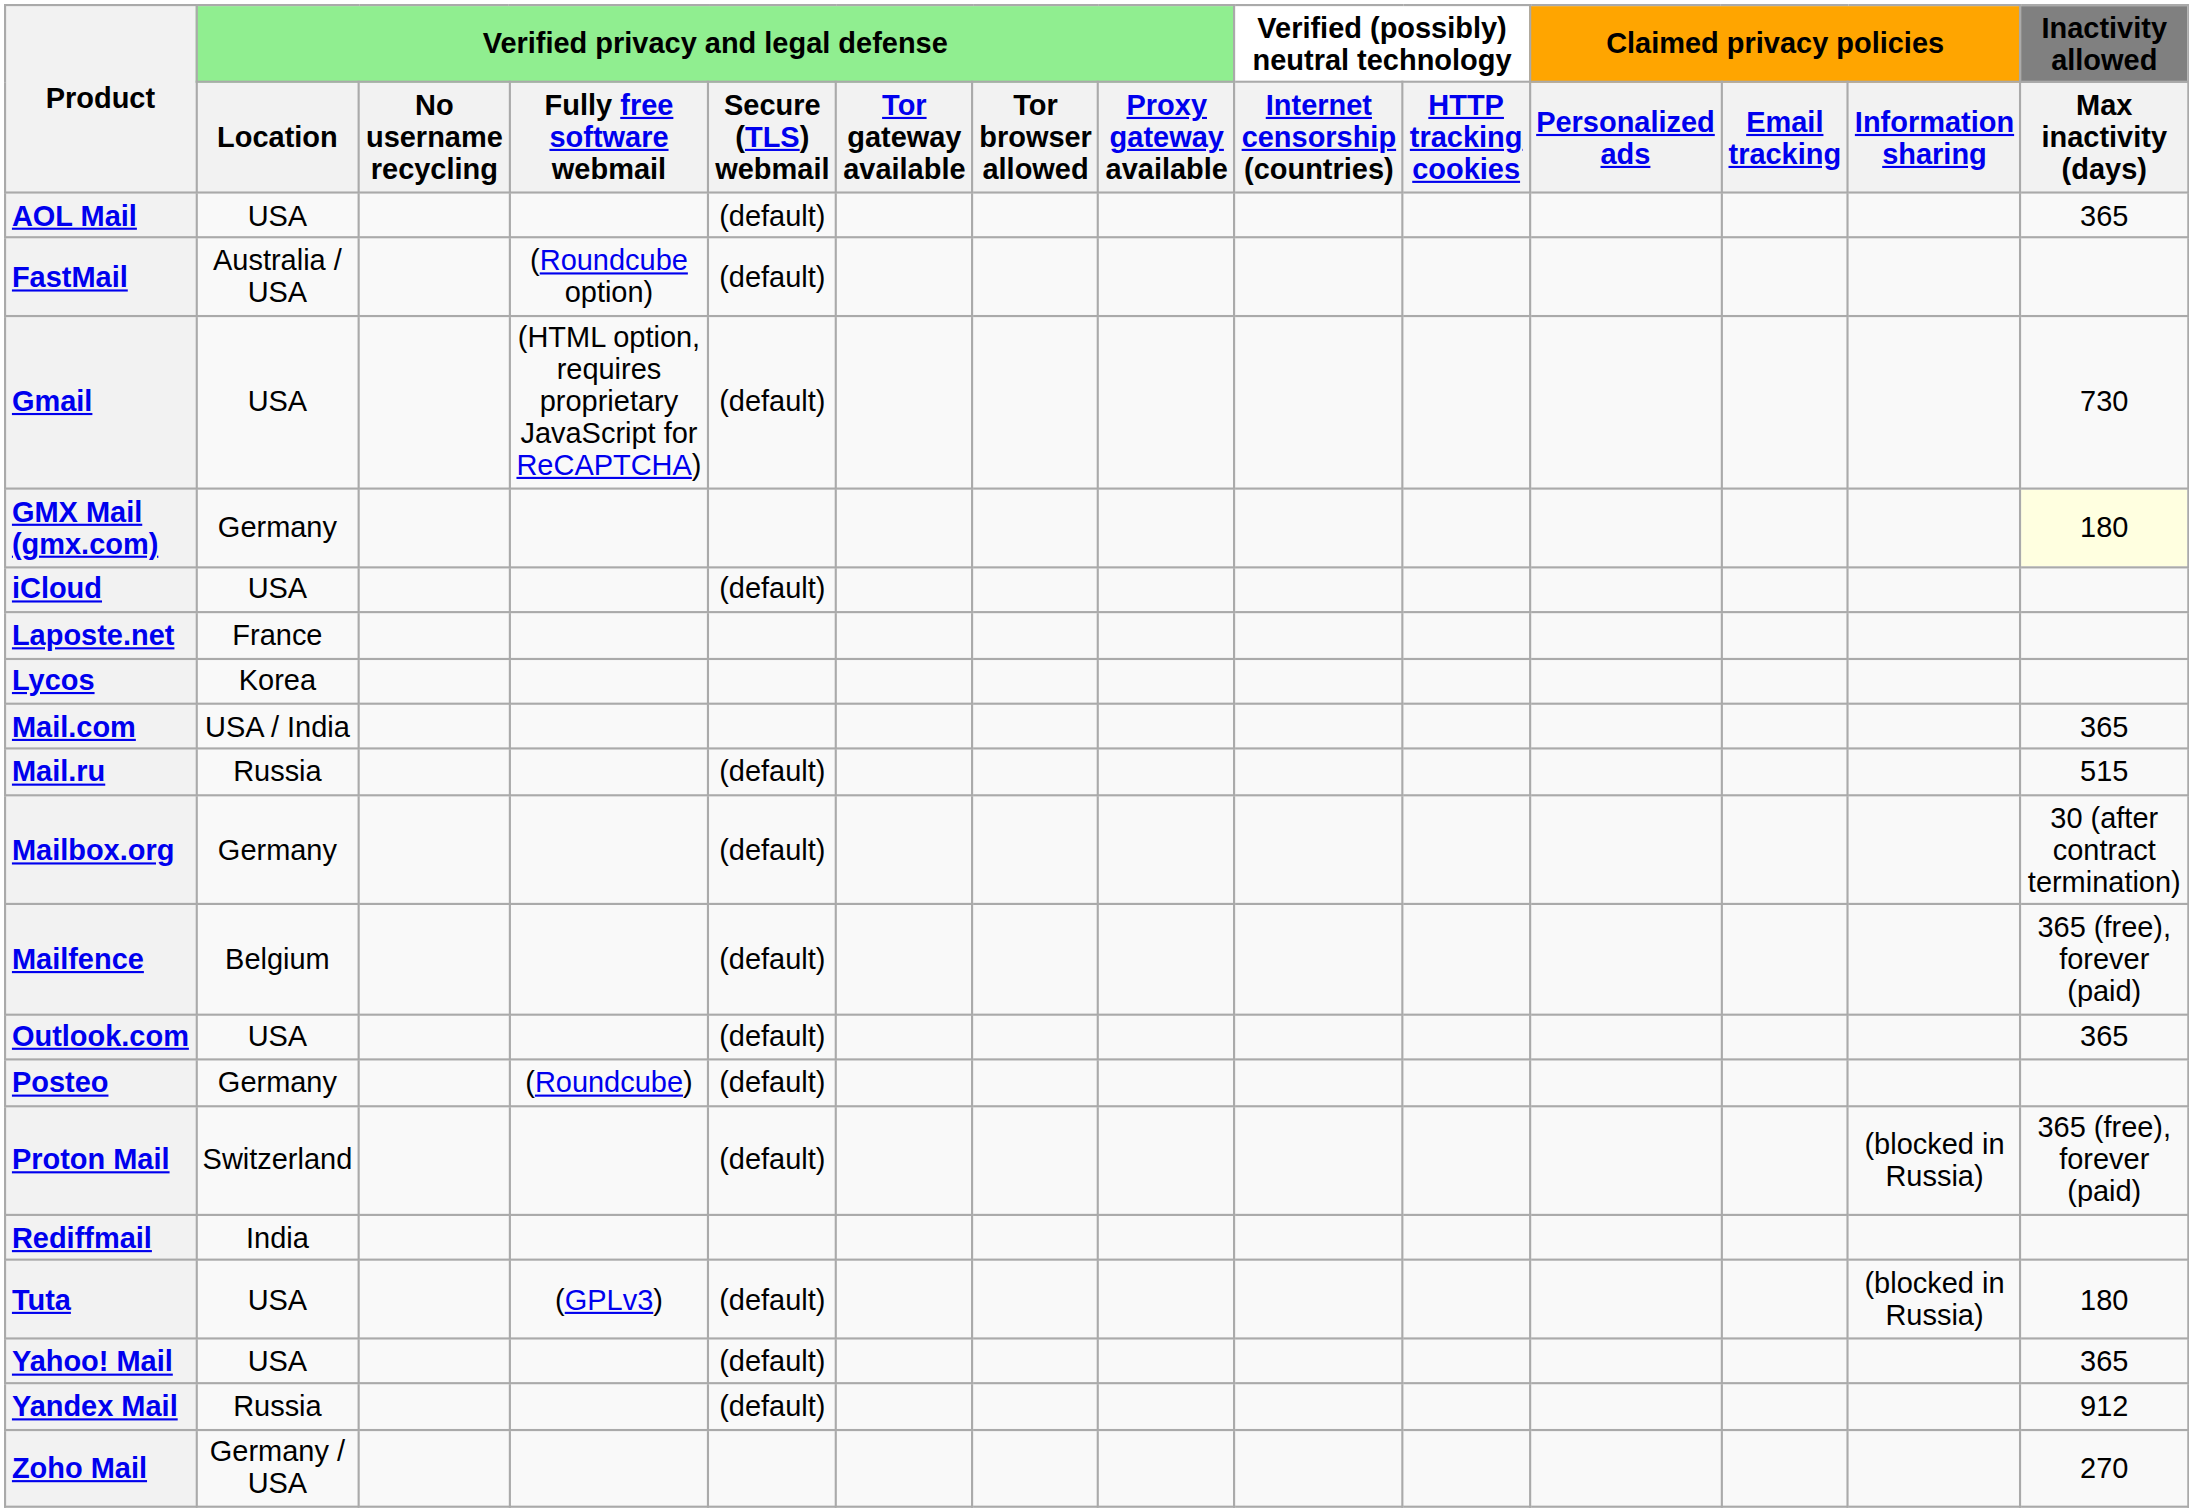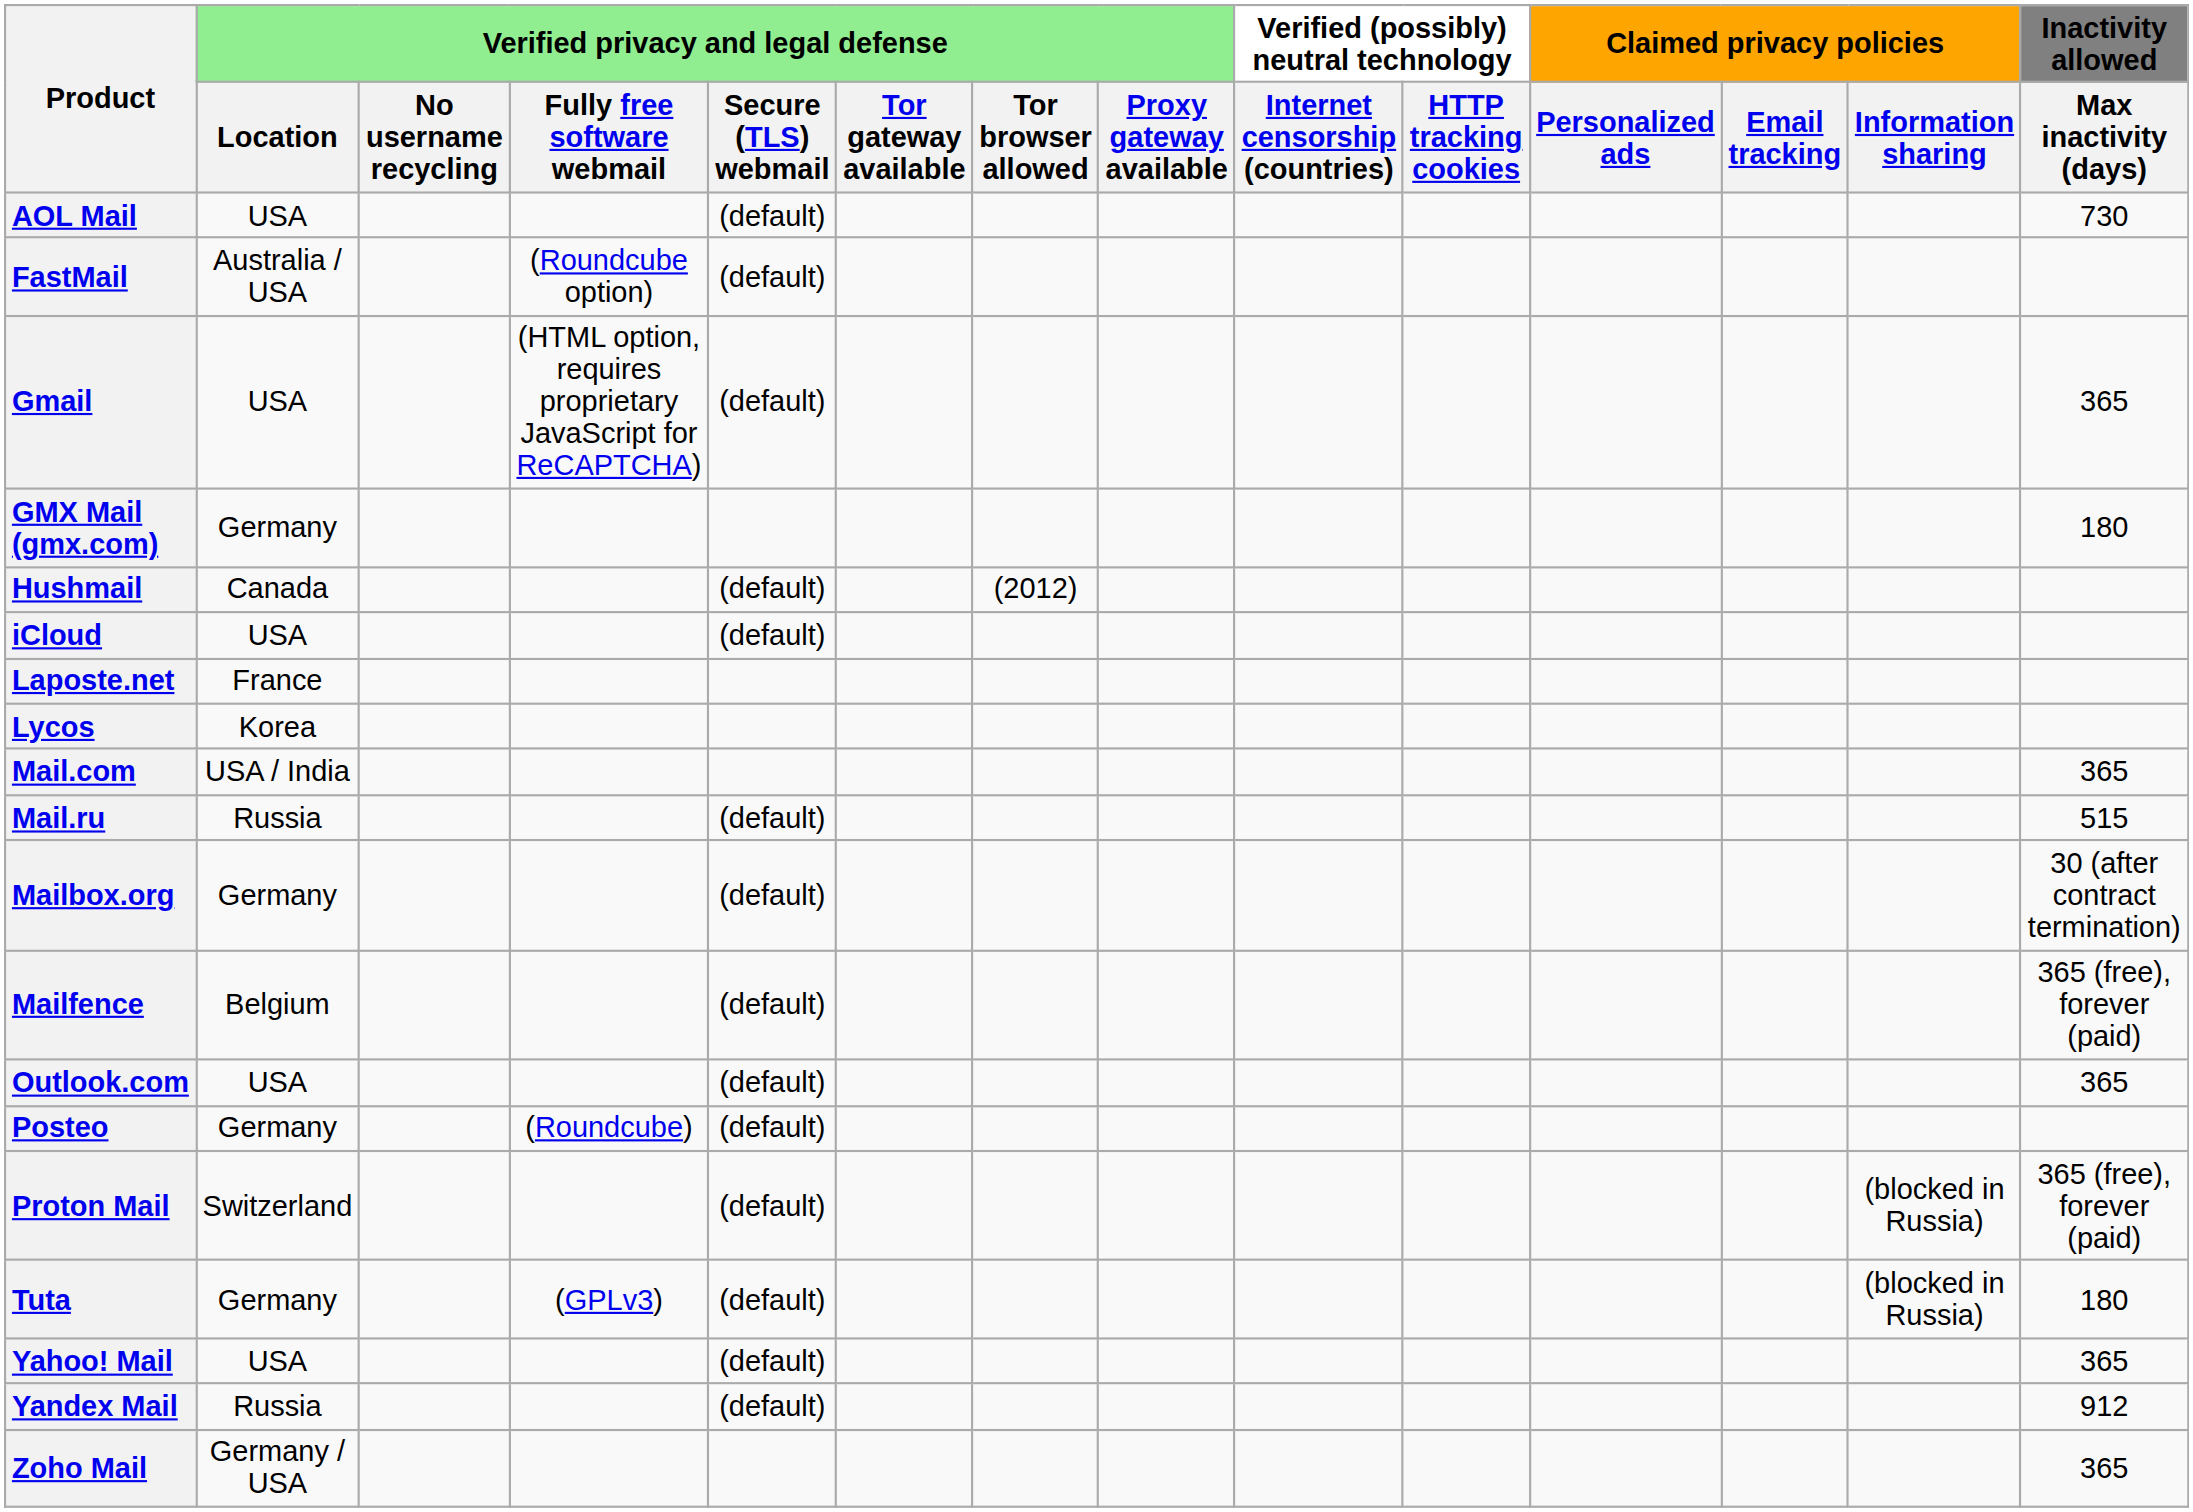 <table class="wikitable sortable sort-under sticky-header-multi" style="font-size: 85%; text-align:center;">
 <tr>
 <th rowspan="2">Product</th>
 <th colspan="7" style="background: lightgreen">Verified privacy and legal defense</th>
 <th colspan="2" style="background: white">Verified (possibly) neutral technology</th>
 <th colspan="3" style="background: orange">Claimed privacy policies</th>
 <th colspan="1" style="background: gray">Inactivity allowed</th>
 </tr>
 <tr>
 <th>Location</th>
 <th>No username recycling</th>
 <th>Fully <a href='#'>free software</a> webmail</th>
 <th>Secure (<a href='#'>TLS</a>) webmail</th>
 <th><a href='#'>Tor</a> gateway available</th>
 <th>Tor browser allowed</th>
 <th><a href='#'>Proxy gateway</a> available</th>
 <th><a href='#'>Internet censorship</a> (countries)</th>
 <th><a href='#'>HTTP tracking cookies</a></th>
 <th><a href='#'>Personalized ads</a></th>
 <th><a href='#'>Email tracking</a></th>
 <th><a href='#'>Information sharing</a></th>
 <th>Max inactivity (days)</th>
 </tr>
 <tr>
 <th style="text-align:left;"><a href='#'>AOL Mail</a></th>
 <td>USA</td>
 <td></td>
 <td></td>
 <td> (default)</td>
 <td></td>
 <td></td>
 <td></td>
 <td></td>
 <td></td>
 <td></td>
 <td></td>
 <td></td>
-<td>365</td>
+<td>730</td>
 </tr>
 <tr>
 <th style="text-align:left;"><a href='#'>FastMail</a></th>
 <td>Australia / USA</td>
 <td></td>
 <td> (<a href='#'>Roundcube</a> option)</td>
 <td> (default)</td>
 <td></td>
 <td></td>
 <td></td>
 <td></td>
 <td></td>
 <td></td>
 <td></td>
 <td></td>
 <td></td>
 </tr>
 <tr>
 <th style="text-align:left;"><a href='#'>Gmail</a></th>
 <td>USA</td>
 <td></td>
 <td> (HTML option, requires proprietary JavaScript for <a href='#'>ReCAPTCHA</a>)</td>
 <td> (default)</td>
 <td></td>
 <td></td>
 <td></td>
 <td></td>
 <td></td>
 <td></td>
 <td></td>
 <td></td>
-<td>730</td>
+<td>365</td>
 </tr>
 <tr>
 <th style="text-align:left;"><a href='#'>GMX Mail</a><br><a href='#'>(gmx.com)</a></th>
 <td>Germany</td>
 <td></td>
 <td></td>
 <td></td>
 <td></td>
 <td></td>
 <td></td>
 <td></td>
 <td></td>
 <td></td>
 <td></td>
 <td></td>
-<td style="background: lightyellow;">180</td>
+<td>180</td>
+</tr>
+<tr>
+<th style="text-align:left;"><a href='#'>Hushmail</a></th>
+<td>Canada</td>
+<td></td>
+<td></td>
+<td> (default)</td>
+<td></td>
+<td> (2012)</td>
+<td></td>
+<td></td>
+<td></td>
+<td></td>
+<td></td>
+<td></td>
+<td></td>
 </tr>
 <tr>
 <th style="text-align:left;"><a href='#'>iCloud</a></th>
 <td>USA</td>
 <td></td>
 <td></td>
 <td> (default)</td>
 <td></td>
 <td></td>
 <td></td>
 <td></td>
 <td></td>
 <td></td>
 <td></td>
 <td></td>
 <td></td>
 </tr>
 <tr>
 <th style="text-align:left;"><a href='#'>Laposte.net</a></th>
 <td>France</td>
 <td></td>
 <td></td>
 <td></td>
 <td></td>
 <td></td>
 <td></td>
 <td></td>
 <td></td>
 <td></td>
 <td></td>
 <td></td>
 <td></td>
 </tr>
 <tr>
 <th style="text-align:left;"><a href='#'>Lycos</a></th>
 <td>Korea</td>
 <td></td>
 <td></td>
 <td></td>
 <td></td>
 <td></td>
 <td></td>
 <td></td>
 <td></td>
 <td></td>
 <td></td>
 <td></td>
 <td></td>
 </tr>
 <tr>
 <th style="text-align:left;"><a href='#'>Mail.com</a></th>
 <td>USA / India</td>
 <td></td>
 <td></td>
 <td></td>
 <td></td>
 <td></td>
 <td></td>
 <td></td>
 <td></td>
 <td></td>
 <td></td>
 <td></td>
 <td>365</td>
 </tr>
 <tr>
 <th style="text-align:left;"><a href='#'>Mail.ru</a></th>
 <td>Russia</td>
 <td></td>
 <td></td>
 <td> (default)</td>
 <td></td>
 <td></td>
 <td></td>
 <td></td>
 <td></td>
 <td></td>
 <td></td>
 <td></td>
 <td>515</td>
 </tr>
 <tr>
 <th style="text-align:left;"><a href='#'>Mailbox.org</a></th>
 <td>Germany</td>
 <td></td>
 <td></td>
 <td> (default)</td>
 <td></td>
 <td></td>
 <td></td>
 <td></td>
 <td></td>
 <td></td>
 <td></td>
 <td></td>
 <td>30 (after contract termination)</td>
 </tr>
 <tr>
 <th style="text-align:left;"><a href='#'>Mailfence</a></th>
 <td>Belgium</td>
 <td></td>
 <td></td>
 <td> (default)</td>
 <td></td>
 <td></td>
 <td></td>
 <td></td>
 <td></td>
 <td></td>
 <td></td>
 <td></td>
 <td>365 (free), forever (paid)</td>
 </tr>
 <tr>
 <th style="text-align:left;"><a href='#'>Outlook.com</a></th>
 <td>USA</td>
 <td></td>
 <td></td>
 <td> (default)</td>
 <td></td>
 <td></td>
 <td></td>
 <td></td>
 <td></td>
 <td></td>
 <td></td>
 <td></td>
 <td>365</td>
 </tr>
 <tr>
 <th style="text-align:left;"><a href='#'>Posteo</a></th>
 <td>Germany</td>
 <td></td>
 <td> (<a href='#'>Roundcube</a>)</td>
 <td> (default)</td>
 <td></td>
 <td></td>
 <td></td>
 <td></td>
 <td></td>
 <td></td>
 <td></td>
 <td></td>
 <td></td>
 </tr>
 <tr>
 <th style="text-align:left;"><a href='#'>Proton Mail</a></th>
 <td>Switzerland</td>
 <td></td>
 <td></td>
 <td> (default)</td>
 <td></td>
 <td></td>
 <td></td>
 <td></td>
 <td></td>
 <td></td>
 <td></td>
 <td> (blocked in Russia)</td>
 <td>365 (free), forever (paid)</td>
 </tr>
 <tr>
-<th style="text-align:left;"><a href='#'>Rediffmail</a></th>
-<td>India</td>
-<td></td>
-<td></td>
-<td></td>
-<td></td>
-<td></td>
-<td></td>
-<td></td>
-<td></td>
-<td></td>
-<td></td>
-<td></td>
-<td></td>
-</tr>
-<tr>
 <th style="text-align:left;"><a href='#'>Tuta</a></th>
-<td>USA</td>
+<td>Germany</td>
 <td></td>
 <td> (<a href='#'>GPLv3</a>)</td>
 <td> (default)</td>
 <td></td>
 <td></td>
 <td></td>
 <td></td>
 <td></td>
 <td></td>
 <td></td>
 <td> (blocked in Russia)</td>
 <td>180</td>
 </tr>
 <tr>
 <th style="text-align:left;"><a href='#'>Yahoo! Mail</a></th>
 <td>USA</td>
 <td></td>
 <td></td>
 <td> (default)</td>
 <td></td>
 <td></td>
 <td></td>
 <td></td>
 <td></td>
 <td></td>
 <td></td>
 <td></td>
 <td>365</td>
 </tr>
 <tr>
 <th style="text-align:left;"><a href='#'>Yandex Mail</a></th>
 <td>Russia</td>
 <td></td>
 <td></td>
 <td> (default)</td>
 <td></td>
 <td></td>
 <td></td>
 <td></td>
 <td></td>
 <td></td>
 <td></td>
 <td></td>
 <td>912</td>
 </tr>
 <tr>
 <th style="text-align:left;"><a href='#'>Zoho Mail</a></th>
 <td>Germany / USA</td>
 <td></td>
 <td></td>
 <td></td>
 <td></td>
 <td></td>
 <td></td>
 <td></td>
 <td></td>
 <td></td>
 <td></td>
 <td></td>
-<td>270</td>
+<td>365</td>
 </tr>
 </table>
